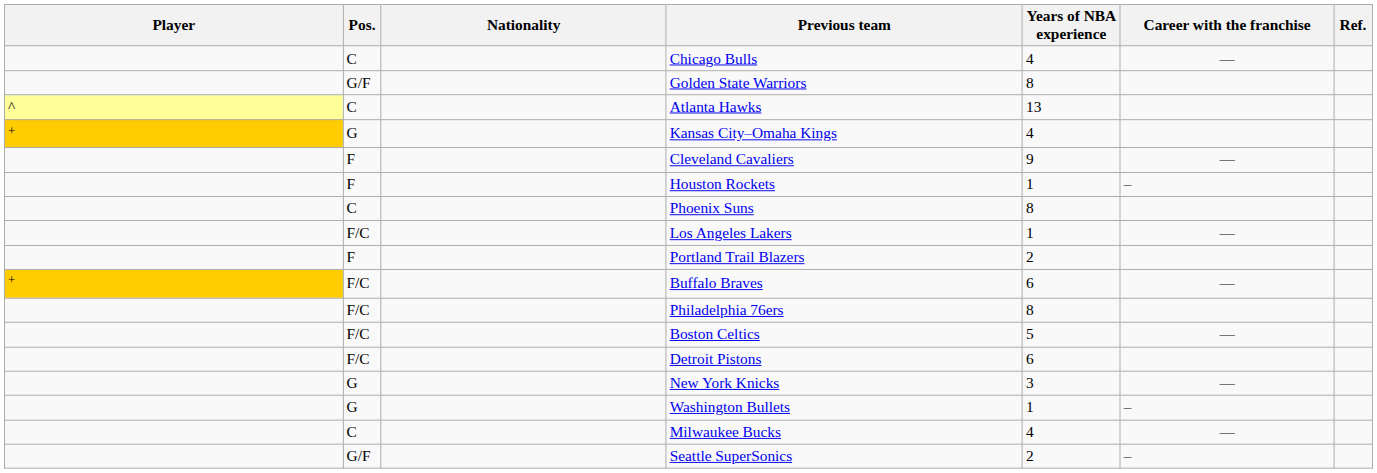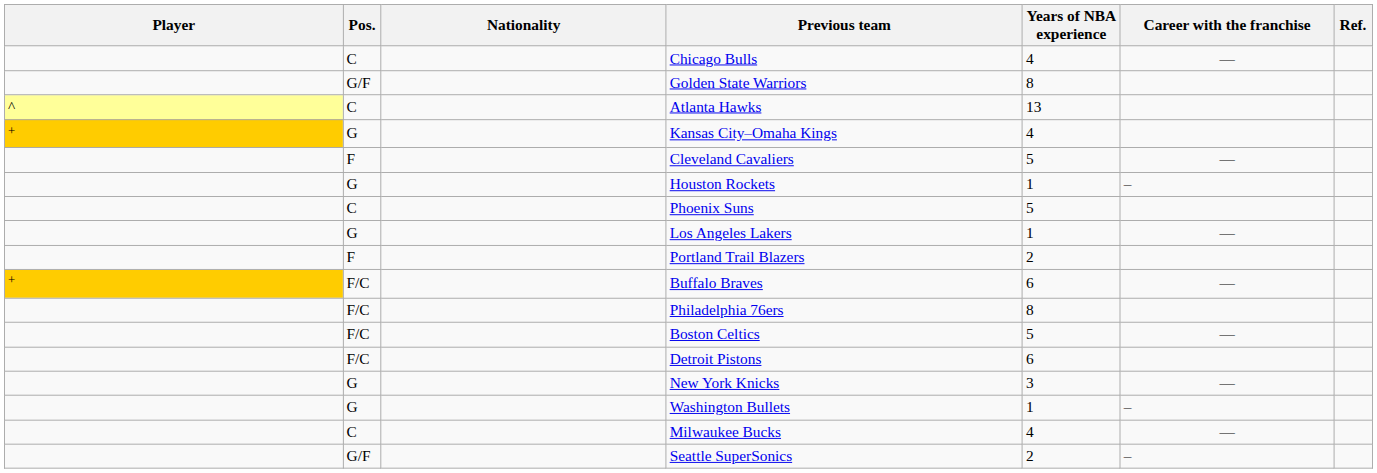 <table class="wikitable sortable" width="90%">
 <tr>
 <th width="19%">Player</th>
 <th width="1%">Pos.</th>
 <th width="16%">Nationality</th>
 <th width="20%">Previous team</th>
 <th width="5%">Years of NBA experience</th>
 <th width="12%">Career with the franchise</th>
 <th width="1%" class=unsortable>Ref.</th>
 </tr>
 <tr>
 <td></td>
 <td>C</td>
 <td></td>
 <td><a href='#'>Chicago Bulls</a></td>
 <td>4</td>
 <td align="center">—</td>
 <td align="center"></td>
 </tr>
 <tr>
 <td></td>
 <td>G/F</td>
 <td></td>
 <td><a href='#'>Golden State Warriors</a></td>
 <td>8</td>
 <td></td>
 <td align="center"></td>
 </tr>
 <tr>
 <td bgcolor="#FFFF99">^</td>
 <td>C</td>
 <td></td>
 <td><a href='#'>Atlanta Hawks</a></td>
 <td>13</td>
 <td></td>
 <td align="center"></td>
 </tr>
 <tr>
 <td bgcolor="#FFCC00"><sup>+</sup></td>
 <td>G</td>
 <td></td>
 <td><a href='#'>Kansas City–Omaha Kings</a></td>
 <td>4</td>
 <td></td>
 <td align="center"></td>
 </tr>
 <tr>
 <td></td>
 <td>F</td>
 <td></td>
 <td><a href='#'>Cleveland Cavaliers</a></td>
-<td>9</td>
+<td>5</td>
 <td align="center">—</td>
 <td align="center"></td>
 </tr>
 <tr>
 <td></td>
-<td>F</td>
+<td>G</td>
 <td></td>
 <td><a href='#'>Houston Rockets</a></td>
 <td>1</td>
 <td>–</td>
 <td align="center"></td>
 </tr>
 <tr>
 <td></td>
 <td>C</td>
 <td></td>
 <td><a href='#'>Phoenix Suns</a></td>
-<td>8</td>
+<td>5</td>
 <td></td>
 <td align="center"></td>
 </tr>
 <tr>
 <td></td>
-<td>F/C</td>
+<td>G</td>
 <td></td>
 <td><a href='#'>Los Angeles Lakers</a></td>
 <td>1</td>
 <td align="center">—</td>
 <td align="center"></td>
 </tr>
 <tr>
 <td></td>
 <td>F</td>
 <td></td>
 <td><a href='#'>Portland Trail Blazers</a></td>
 <td>2</td>
 <td></td>
 <td align="center"></td>
 </tr>
 <tr>
 <td bgcolor="#FFCC00"><sup>+</sup></td>
 <td>F/C</td>
 <td></td>
 <td><a href='#'>Buffalo Braves</a></td>
 <td>6</td>
 <td align="center">—</td>
 <td align="center"></td>
 </tr>
 <tr>
 <td></td>
 <td>F/C</td>
 <td></td>
 <td><a href='#'>Philadelphia 76ers</a></td>
 <td>8</td>
 <td></td>
 <td align="center"></td>
 </tr>
 <tr>
 <td></td>
 <td>F/C</td>
 <td></td>
 <td><a href='#'>Boston Celtics</a></td>
 <td>5</td>
 <td align="center">—</td>
 <td align="center"></td>
 </tr>
 <tr>
 <td></td>
 <td>F/C</td>
 <td></td>
 <td><a href='#'>Detroit Pistons</a></td>
 <td>6</td>
 <td></td>
 <td align="center"></td>
 </tr>
 <tr>
 <td></td>
 <td>G</td>
 <td></td>
 <td><a href='#'>New York Knicks</a></td>
 <td>3</td>
 <td align="center">—</td>
 <td align="center"></td>
 </tr>
 <tr>
 <td></td>
 <td>G</td>
 <td></td>
 <td><a href='#'>Washington Bullets</a></td>
 <td>1</td>
 <td>–</td>
 <td align="center"></td>
 </tr>
 <tr>
 <td></td>
 <td>C</td>
 <td></td>
 <td><a href='#'>Milwaukee Bucks</a></td>
 <td>4</td>
 <td align="center">—</td>
 <td align="center"></td>
 </tr>
 <tr>
 <td></td>
 <td>G/F</td>
 <td></td>
 <td><a href='#'>Seattle SuperSonics</a></td>
 <td>2</td>
 <td>–</td>
 <td align="center"></td>
 </tr>
 </table>
